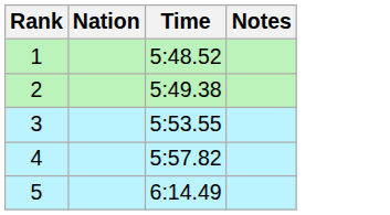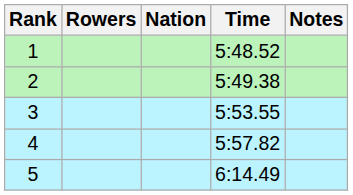 <table class="wikitable sortable" style="text-align:center">
 <tr>
 <th>Rank</th>
+<th>Rowers</th>
 <th>Nation</th>
 <th>Time</th>
 <th>Notes</th>
 </tr>
 <tr bgcolor=bbf3bb>
 <td>1</td>
+<td align=left data-sort-value="Gentsch, Michael"></td>
 <td align=left></td>
 <td>5:48.52</td>
 <td></td>
 </tr>
 <tr bgcolor=bbf3bb>
 <td>2</td>
+<td align=left data-sort-value="Gerzilov, Eftim"></td>
 <td align=left></td>
 <td>5:49.38</td>
 <td></td>
 </tr>
 <tr bgcolor=bbf3ff>
 <td>3</td>
+<td align=left data-sort-value="Imbert, Charles"></td>
 <td align=left></td>
 <td>5:53.55</td>
 <td></td>
 </tr>
 <tr bgcolor=bbf3ff>
 <td>4</td>
+<td align=left data-sort-value="Oswald, Denis"></td>
 <td align=left></td>
 <td>5:57.82</td>
 <td></td>
 </tr>
 <tr bgcolor=bbf3ff>
 <td>5</td>
+<td align=left data-sort-value="Bourassa, Louis"></td>
 <td align=left></td>
 <td>6:14.49</td>
 <td></td>
 </tr>
 </table>
